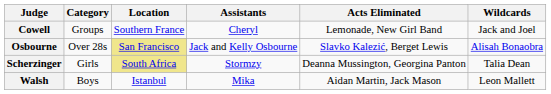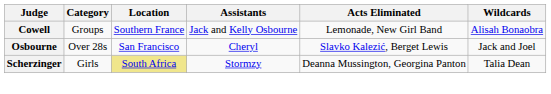 <table class="wikitable plainrowheaders" style="text-align:center">
 <tr>
 <th>Judge</th>
 <th>Category</th>
 <th>Location</th>
 <th>Assistants</th>
 <th>Acts Eliminated</th>
 <th>Wildcards</th>
 </tr>
 <tr>
 <th scope="row">Cowell</th>
 <td>Groups</td>
 <td><a href='#'>Southern France</a></td>
-<td><a href='#'>Cheryl</a></td>
+<td><a href='#'>Jack</a> and <a href='#'>Kelly Osbourne</a></td>
 <td>Lemonade, New Girl Band</td>
-<td>Jack and Joel</td>
+<td><a href='#'>Alisah Bonaobra</a></td>
 </tr>
 <tr>
 <th scope="row">Osbourne</th>
 <td>Over 28s</td>
-<td style="background: khaki;"><a href='#'>San Francisco</a></td>
-<td><a href='#'>Jack</a> and <a href='#'>Kelly Osbourne</a></td>
+<td><a href='#'>San Francisco</a></td>
+<td><a href='#'>Cheryl</a></td>
 <td><a href='#'>Slavko Kalezić</a>, Berget Lewis</td>
-<td><a href='#'>Alisah Bonaobra</a></td>
+<td>Jack and Joel</td>
 </tr>
 <tr>
 <th scope="row">Scherzinger</th>
 <td>Girls</td>
 <td style="background: khaki;"><a href='#'>South Africa</a></td>
 <td><a href='#'>Stormzy</a></td>
 <td>Deanna Mussington, Georgina Panton</td>
 <td>Talia Dean</td>
 </tr>
-<tr>
-<th scope="row">Walsh</th>
-<td>Boys</td>
-<td><a href='#'>Istanbul</a></td>
-<td><a href='#'>Mika</a></td>
-<td>Aidan Martin, Jack Mason</td>
-<td>Leon Mallett</td>
-</tr>
 </table>
